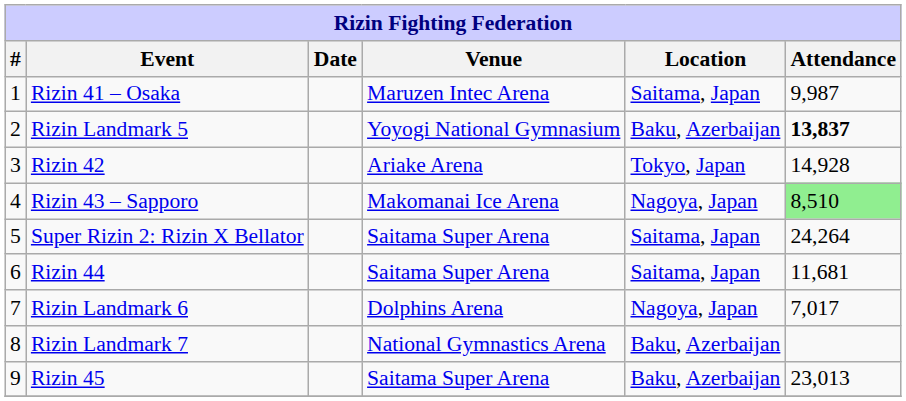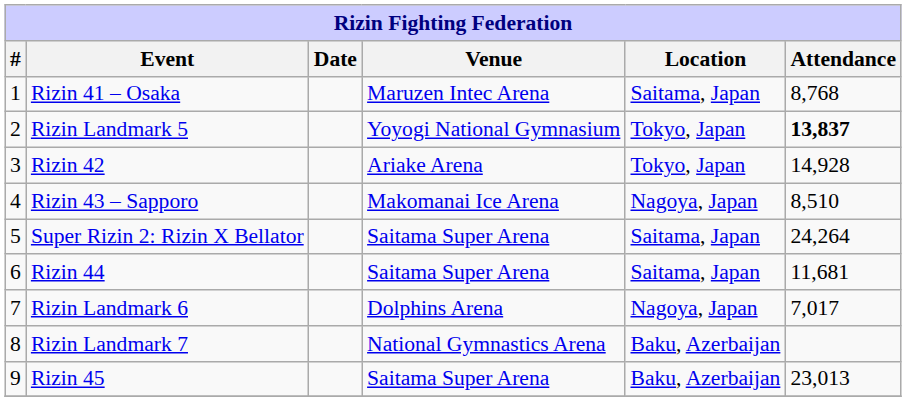 <table class="sortable wikitable succession-box" style="margin:1.0em auto; font-size:90%;">
 <tr>
 <th colspan=9 style="background-color: #ccf; color: #000080; text-align: center;"><strong>Rizin Fighting Federation</strong></th>
 </tr>
 <tr>
 <th scope="col">#</th>
 <th scope="col">Event</th>
 <th scope="col">Date</th>
 <th scope="col">Venue</th>
 <th scope="col">Location</th>
 <th scope="col">Attendance</th>
 </tr>
 <tr>
 <td align=center>1</td>
 <td><a href='#'>Rizin 41 – Osaka</a></td>
 <td></td>
 <td><a href='#'>Maruzen Intec Arena</a></td>
 <td> <a href='#'>Saitama</a>, <a href='#'>Japan</a></td>
-<td>9,987</td>
+<td>8,768</td>
 </tr>
 <tr>
 <td align=center>2</td>
 <td><a href='#'>Rizin Landmark 5</a></td>
 <td></td>
 <td><a href='#'>Yoyogi National Gymnasium</a></td>
-<td> <a href='#'>Baku</a>, <a href='#'>Azerbaijan</a></td>
+<td> <a href='#'>Tokyo</a>, <a href='#'>Japan</a></td>
 <td><strong>13,837</strong></td>
 </tr>
 <tr>
 <td align=center>3</td>
 <td><a href='#'>Rizin 42</a></td>
 <td></td>
 <td><a href='#'>Ariake Arena</a></td>
 <td> <a href='#'>Tokyo</a>, <a href='#'>Japan</a></td>
 <td>14,928</td>
 </tr>
 <tr>
 <td align=center>4</td>
 <td><a href='#'>Rizin 43 – Sapporo</a></td>
 <td></td>
 <td><a href='#'>Makomanai Ice Arena</a></td>
 <td> <a href='#'>Nagoya</a>, <a href='#'>Japan</a></td>
-<td style="background: lightgreen;">8,510</td>
+<td>8,510</td>
 </tr>
 <tr>
 <td align=center>5</td>
 <td><a href='#'>Super Rizin 2: Rizin X Bellator</a></td>
 <td></td>
 <td><a href='#'>Saitama Super Arena</a></td>
 <td> <a href='#'>Saitama</a>, <a href='#'>Japan</a></td>
 <td>24,264</td>
 </tr>
 <tr>
 <td align=center>6</td>
 <td><a href='#'>Rizin 44</a></td>
 <td></td>
 <td><a href='#'>Saitama Super Arena</a></td>
 <td> <a href='#'>Saitama</a>, <a href='#'>Japan</a></td>
 <td>11,681</td>
 </tr>
 <tr>
 <td align=center>7</td>
 <td><a href='#'>Rizin Landmark 6</a></td>
 <td></td>
 <td><a href='#'>Dolphins Arena</a></td>
 <td> <a href='#'>Nagoya</a>, <a href='#'>Japan</a></td>
 <td>7,017</td>
 </tr>
 <tr>
 <td align=center>8</td>
 <td><a href='#'>Rizin Landmark 7</a></td>
 <td></td>
 <td><a href='#'>National Gymnastics Arena</a></td>
 <td> <a href='#'>Baku</a>, <a href='#'>Azerbaijan</a></td>
 <td></td>
 </tr>
 <tr>
 <td align=center>9</td>
 <td><a href='#'>Rizin 45</a></td>
 <td></td>
 <td><a href='#'>Saitama Super Arena</a></td>
 <td> <a href='#'>Baku</a>, <a href='#'>Azerbaijan</a></td>
 <td>23,013</td>
 </tr>
 <tr>
 </tr>
 </table>
